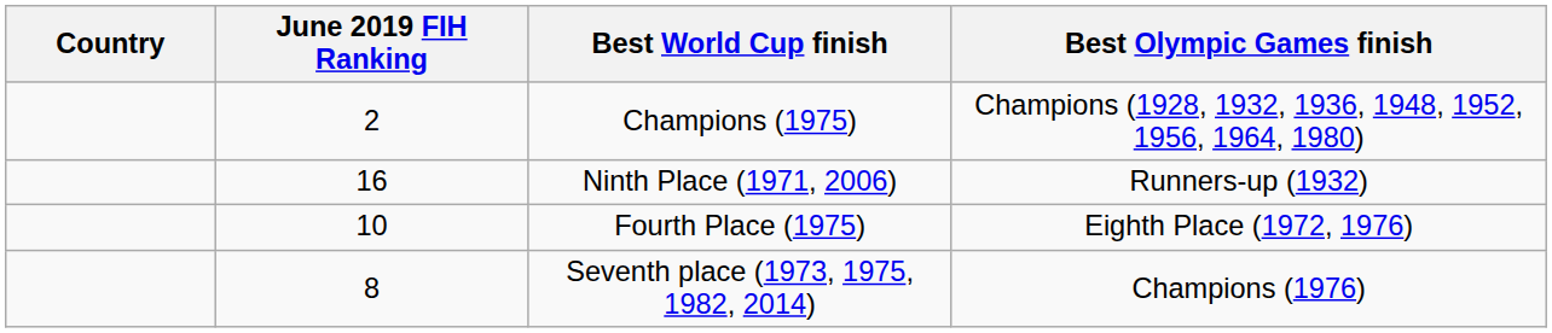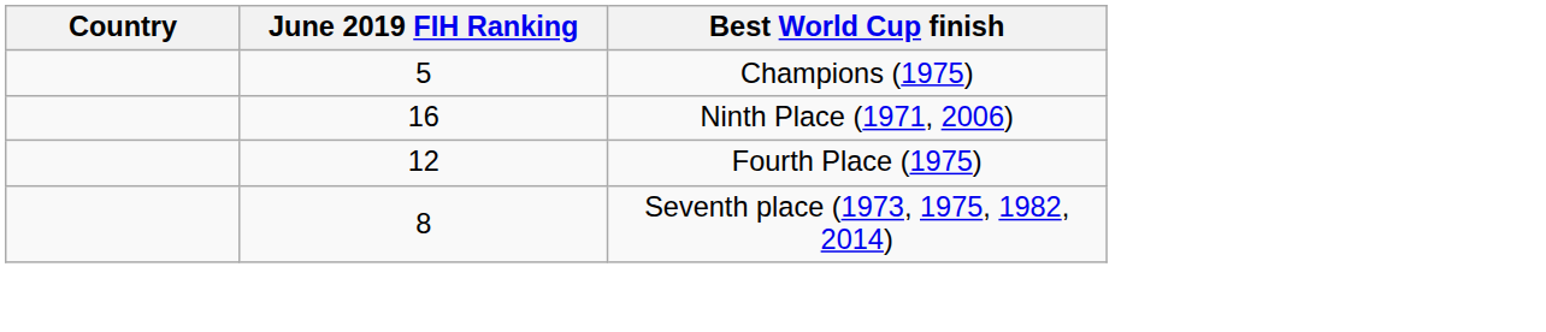 <table class="wikitable">
 <tr>
 <th style="width:125px;">Country</th>
 <th style="width:200px;">June 2019 <a href='#'>FIH Ranking</a></th>
 <th style="width:275px;">Best <a href='#'>World Cup</a> finish</th>
-<th style="width:400px;">Best <a href='#'>Olympic Games</a> finish</th>
 </tr>
 <tr style="text-align:center;">
 <td style="text-align:left;"></td>
-<td>2</td>
+<td>5</td>
 <td>Champions (<a href='#'>1975</a>)</td>
-<td>Champions (<a href='#'>1928</a>, <a href='#'>1932</a>, <a href='#'>1936</a>, <a href='#'>1948</a>, <a href='#'>1952</a>, <a href='#'>1956</a>, <a href='#'>1964</a>, <a href='#'>1980</a>)</td>
 </tr>
 <tr style="text-align:center;">
 <td style="text-align:left;"></td>
 <td>16</td>
 <td>Ninth Place (<a href='#'>1971</a>, <a href='#'>2006</a>)</td>
-<td>Runners-up (<a href='#'>1932</a>)</td>
 </tr>
 <tr style="text-align:center;">
 <td style="text-align:left;"></td>
-<td>10</td>
+<td>12</td>
 <td>Fourth Place (<a href='#'>1975</a>)</td>
-<td>Eighth Place (<a href='#'>1972</a>, <a href='#'>1976</a>)</td>
 </tr>
 <tr style="text-align:center;">
 <td style="text-align:left;"></td>
 <td>8</td>
 <td>Seventh place (<a href='#'>1973</a>, <a href='#'>1975</a>, <a href='#'>1982</a>, <a href='#'>2014</a>)</td>
-<td>Champions (<a href='#'>1976</a>)</td>
 </tr>
 </table>
